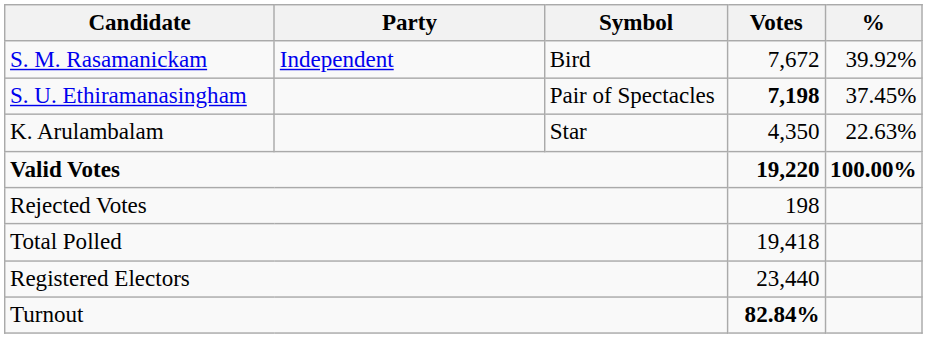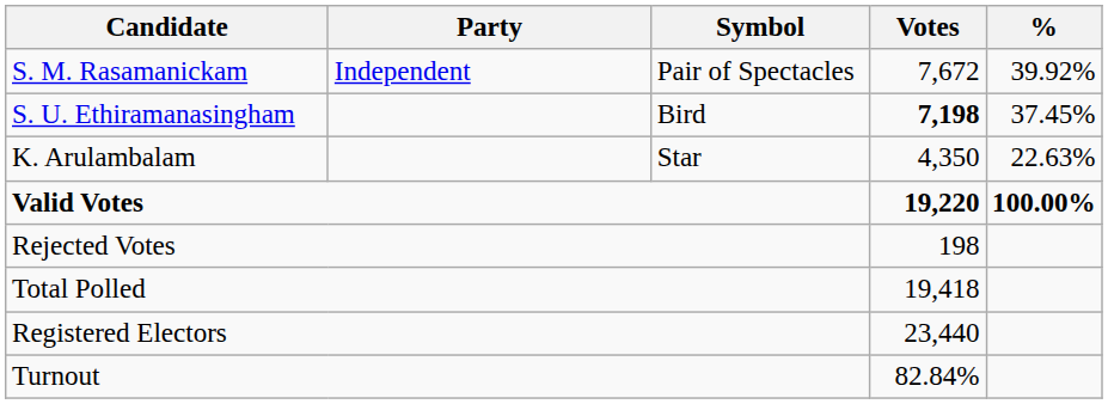 <table class="wikitable" border="1" style="text-align:right;">
 <tr>
 <th align=left width="180">Candidate</th>
 <th align=left width="180">Party</th>
 <th align=left width="120">Symbol</th>
 <th align=left width="60">Votes</th>
 <th align=left width="60">%</th>
 </tr>
 <tr>
 <td align=left><a href='#'>S. M. Rasamanickam</a></td>
 <td align=left><a href='#'>Independent</a></td>
-<td align=left>Bird</td>
+<td align=left>Pair of Spectacles</td>
 <td>7,672</td>
 <td>39.92%</td>
 </tr>
 <tr>
 <td align=left><a href='#'>S. U. Ethiramanasingham</a></td>
 <td></td>
-<td align=left>Pair of Spectacles</td>
+<td align=left>Bird</td>
 <td><strong>7,198</strong></td>
 <td>37.45%</td>
 </tr>
 <tr>
 <td align=left>K. Arulambalam</td>
 <td></td>
 <td align=left>Star</td>
 <td>4,350</td>
 <td>22.63%</td>
 </tr>
 <tr>
 <td align=left colspan=3><strong>Valid Votes</strong></td>
 <td><strong>19,220</strong></td>
 <td><strong>100.00%</strong></td>
 </tr>
 <tr>
 <td align=left colspan=3>Rejected Votes</td>
 <td>198</td>
 <td></td>
 </tr>
 <tr>
 <td align=left colspan=3>Total Polled</td>
 <td>19,418</td>
 <td></td>
 </tr>
 <tr>
 <td align=left colspan=3>Registered Electors</td>
 <td>23,440</td>
 <td></td>
 </tr>
 <tr>
 <td align=left colspan=3>Turnout</td>
-<td><strong>82.84%</strong></td>
+<td>82.84%</td>
 <td></td>
 </tr>
 </table>
